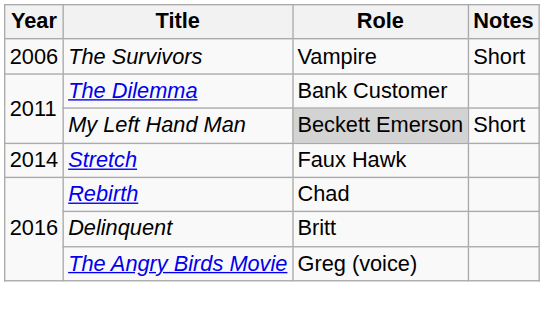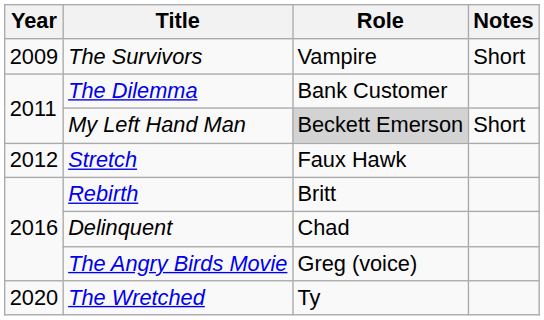 <table class="wikitable sortable">
 <tr>
 <th>Year</th>
 <th>Title</th>
 <th>Role</th>
 <th class="unsortable">Notes</th>
 </tr>
 <tr>
-<td>2006</td>
+<td>2009</td>
 <td><em>The Survivors</em></td>
 <td>Vampire</td>
 <td>Short</td>
 </tr>
 <tr>
 <td rowspan=2>2011</td>
 <td><em><a href='#'>The Dilemma</a></em></td>
 <td>Bank Customer</td>
 <td></td>
 </tr>
 <tr>
 <td><em>My Left Hand Man</em></td>
 <td style="background: lightgrey;">Beckett Emerson</td>
 <td>Short</td>
 </tr>
 <tr>
-<td>2014</td>
+<td>2012</td>
 <td><em><a href='#'>Stretch</a></em></td>
 <td>Faux Hawk</td>
 <td></td>
 </tr>
 <tr>
 <td rowspan=3>2016</td>
 <td><em><a href='#'>Rebirth</a></em></td>
-<td>Chad</td>
+<td>Britt</td>
 <td></td>
 </tr>
 <tr>
 <td><em>Delinquent</em></td>
-<td>Britt</td>
+<td>Chad</td>
 <td></td>
 </tr>
 <tr>
 <td><em><a href='#'>The Angry Birds Movie</a></em></td>
 <td>Greg (voice)</td>
 <td></td>
 </tr>
+<tr>
+<td>2020</td>
+<td><em><a href='#'>The Wretched</a></em></td>
+<td>Ty</td>
+<td></td>
+</tr>
 </table>
